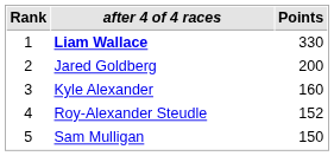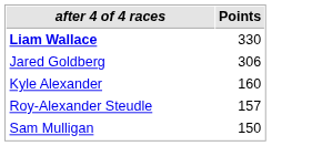 <table cellspacing="1" cellpadding="3" style="border:1px solid #aaa; font-size:86%;">
 <tr style="background:#e4e4e4;">
-<th style="border-bottom:1px solid #aaa; width:10px;">Rank</th>
 <th style="border-bottom:1px solid #aaa; width:200px; white-space:nowrap;"><em>after 4 of 4 races</em></th>
 <th style="border-bottom:1px solid #aaa; width:20px;">Points</th>
 </tr>
 <tr>
-<td style="text-align:center;">1</td>
 <td> <strong><a href='#'>Liam Wallace</a></strong></td>
 <td align="right">330</td>
 </tr>
 <tr>
-<td style="text-align:center;">2</td>
 <td> <a href='#'>Jared Goldberg</a></td>
-<td align="right">200</td>
+<td align="right">306</td>
 </tr>
 <tr>
-<td style="text-align:center;">3</td>
 <td> <a href='#'>Kyle Alexander</a></td>
 <td align="right">160</td>
 </tr>
 <tr>
-<td style="text-align:center;">4</td>
 <td> <a href='#'>Roy-Alexander Steudle</a></td>
-<td align="right">152</td>
+<td align="right">157</td>
 </tr>
 <tr>
-<td style="text-align:center;">5</td>
 <td> <a href='#'>Sam Mulligan</a></td>
 <td align="right">150</td>
 </tr>
 </table>
